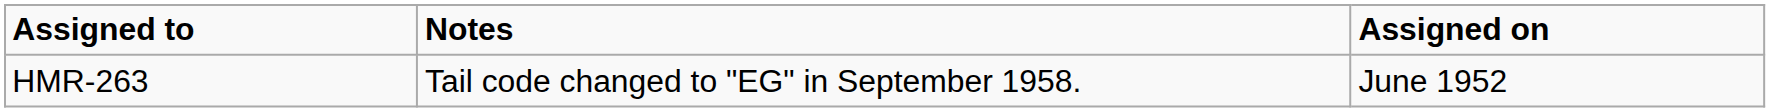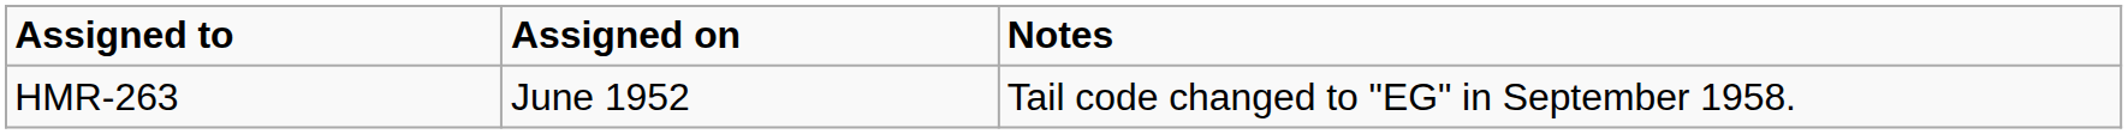 <table class="wikitable" style="width: 70%;">
 <tr>
 <td style="width: 200px;"><strong>Assigned to</strong></td>
+<td style="width: 200px;"><strong>Assigned on</strong></td>
 <td><strong>Notes</strong></td>
-<td style="width: 200px;"><strong>Assigned on</strong></td>
 </tr>
 <tr>
 <td>HMR-263</td>
+<td>June 1952</td>
 <td>Tail code changed to "EG" in September 1958.</td>
-<td>June 1952</td>
 </tr>
 </table>
